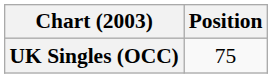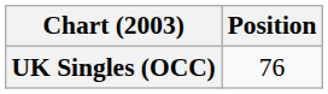 <table class="wikitable plainrowheaders" style="text-align:center">
 <tr>
 <th scope="col">Chart (2003)</th>
 <th scope="col">Position</th>
 </tr>
 <tr>
 <th scope="row">UK Singles (OCC)</th>
-<td>75</td>
+<td>76</td>
 </tr>
 </table>
